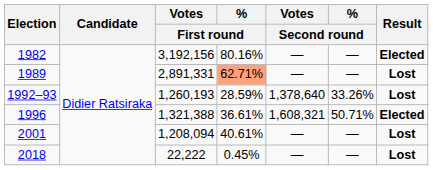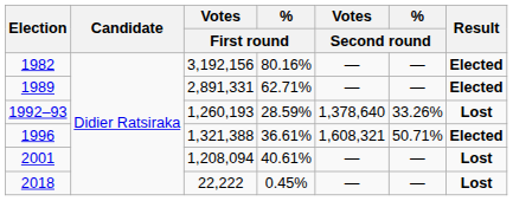 <table class="wikitable" style="text-align:center">
 <tr>
 <th rowspan="2">Election</th>
 <th rowspan="2">Candidate</th>
 <th>Votes</th>
 <th>%</th>
 <th>Votes</th>
 <th>%</th>
 <th rowspan="2">Result</th>
 </tr>
 <tr>
 <th colspan="2">First round</th>
 <th colspan="2">Second round</th>
 </tr>
 <tr>
 <td><a href='#'>1982</a></td>
 <td rowspan="6"><a href='#'>Didier Ratsiraka</a></td>
 <td>3,192,156</td>
 <td>80.16%</td>
 <td>—</td>
 <td>—</td>
 <td><strong>Elected</strong> </td>
 </tr>
 <tr>
 <td><a href='#'>1989</a></td>
 <td>2,891,331</td>
-<td style="background: lightsalmon;">62.71%</td>
+<td>62.71%</td>
 <td>—</td>
 <td>—</td>
-<td><strong>Lost</strong> </td>
+<td><strong>Elected</strong> </td>
 </tr>
 <tr>
 <td><a href='#'>1992–93</a></td>
 <td>1,260,193</td>
 <td>28.59%</td>
 <td>1,378,640</td>
 <td>33.26%</td>
 <td><strong>Lost</strong> </td>
 </tr>
 <tr>
 <td><a href='#'>1996</a></td>
 <td>1,321,388</td>
 <td>36.61%</td>
 <td>1,608,321</td>
 <td>50.71%</td>
 <td><strong>Elected</strong> </td>
 </tr>
 <tr>
 <td><a href='#'>2001</a></td>
 <td>1,208,094</td>
 <td>40.61%</td>
 <td>—</td>
 <td>—</td>
 <td><strong>Lost</strong> </td>
 </tr>
 <tr>
 <td><a href='#'>2018</a></td>
 <td>22,222</td>
 <td>0.45%</td>
 <td>—</td>
 <td>—</td>
 <td><strong>Lost</strong> </td>
 </tr>
 </table>
